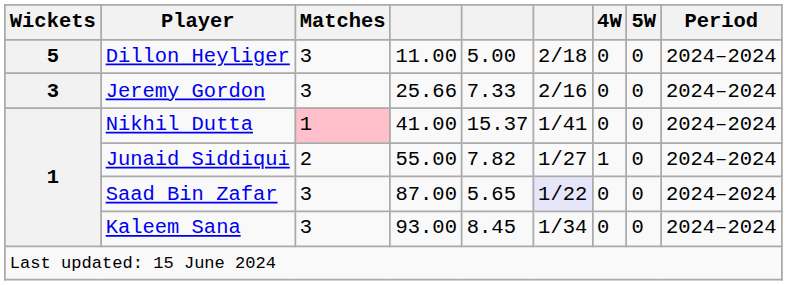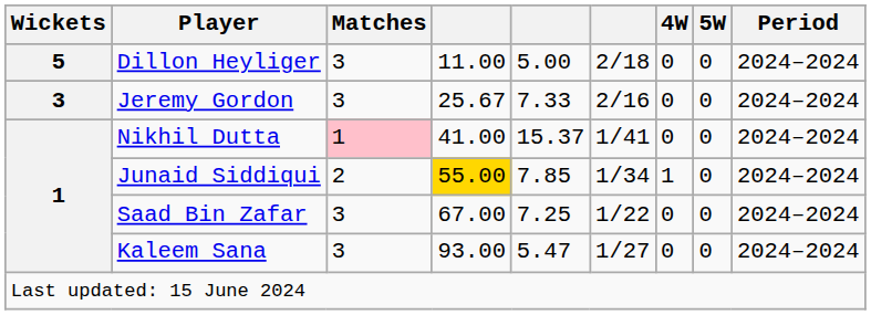 <table class="wikitable" style="font-size: 90%">
 <tr>
 <th>Wickets</th>
 <th>Player</th>
 <th>Matches</th>
 <th></th>
 <th></th>
 <th></th>
 <th>4W</th>
 <th>5W</th>
 <th>Period</th>
 </tr>
 <tr>
 <th>5</th>
 <td><a href='#'>Dillon Heyliger</a></td>
 <td>3</td>
 <td>11.00</td>
 <td>5.00</td>
 <td>2/18</td>
 <td>0</td>
 <td>0</td>
 <td>2024–2024</td>
 </tr>
 <tr>
 <th>3</th>
 <td><a href='#'>Jeremy Gordon</a></td>
 <td>3</td>
-<td>25.66</td>
+<td>25.67</td>
 <td>7.33</td>
 <td>2/16</td>
 <td>0</td>
 <td>0</td>
 <td>2024–2024</td>
 </tr>
 <tr>
 <th rowspan="4">1</th>
 <td><a href='#'>Nikhil Dutta</a></td>
 <td style="background: pink;">1</td>
 <td>41.00</td>
 <td>15.37</td>
 <td>1/41</td>
 <td>0</td>
 <td>0</td>
 <td>2024–2024</td>
 </tr>
 <tr>
 <td><a href='#'>Junaid Siddiqui</a></td>
 <td>2</td>
-<td>55.00</td>
-<td>7.82</td>
-<td>1/27</td>
+<td style="background: gold;">55.00</td>
+<td>7.85</td>
+<td>1/34</td>
 <td>1</td>
 <td>0</td>
 <td>2024–2024</td>
 </tr>
 <tr>
 <td><a href='#'>Saad Bin Zafar</a></td>
 <td>3</td>
-<td>87.00</td>
-<td>5.65</td>
-<td style="background: lavender;">1/22</td>
+<td>67.00</td>
+<td>7.25</td>
+<td>1/22</td>
 <td>0</td>
 <td>0</td>
 <td>2024–2024</td>
 </tr>
 <tr>
 <td><a href='#'>Kaleem Sana</a></td>
 <td>3</td>
 <td>93.00</td>
-<td>8.45</td>
-<td>1/34</td>
+<td>5.47</td>
+<td>1/27</td>
 <td>0</td>
 <td>0</td>
 <td>2024–2024</td>
 </tr>
 <tr>
 <td colspan="9"><small>Last updated: 15 June 2024</small></td>
 </tr>
 </table>
